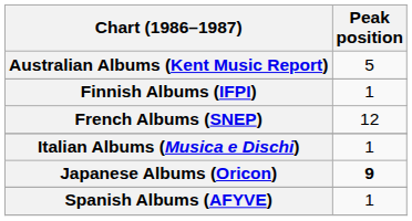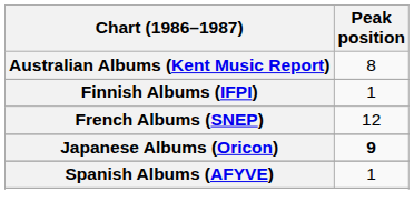 <table class="wikitable sortable plainrowheaders" style="text-align:center">
 <tr>
 <th scope="col">Chart (1986–1987)</th>
 <th scope="col">Peak<br>position</th>
 </tr>
 <tr>
 <th scope="row">Australian Albums (<a href='#'>Kent Music Report</a>)</th>
-<td>5</td>
+<td>8</td>
 </tr>
 <tr>
 </tr>
 <tr>
 </tr>
 <tr>
 </tr>
 <tr>
 <th scope="row">Finnish Albums (<a href='#'>IFPI</a>)</th>
 <td>1</td>
 </tr>
 <tr>
 <th scope="row">French Albums (<a href='#'>SNEP</a>)</th>
 <td align="center">12</td>
 </tr>
 <tr>
-</tr>
-<tr>
-<th scope="row">Italian Albums (<em><a href='#'>Musica e Dischi</a></em>)</th>
-<td align="center">1</td>
 </tr>
 <tr>
 <th scope="row">Japanese Albums (<a href='#'>Oricon</a>)</th>
 <td><strong>9</strong></td>
 </tr>
 <tr>
 </tr>
 <tr>
 </tr>
 <tr>
 <th scope="row">Spanish Albums (<a href='#'>AFYVE</a>)</th>
 <td>1</td>
 </tr>
 <tr>
 </tr>
 <tr>
 </tr>
 <tr>
 </tr>
 <tr>
 </tr>
 <tr>
 </tr>
 </table>
